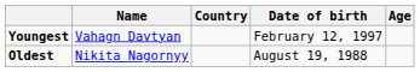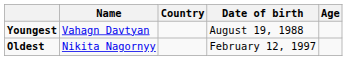 <table class="wikitable">
 <tr>
 <th></th>
 <th><strong>Name</strong></th>
 <th><strong>Country</strong></th>
 <th><strong>Date of birth</strong></th>
 <th><strong>Age</strong></th>
 </tr>
 <tr>
 <td><strong>Youngest</strong></td>
 <td><a href='#'>Vahagn Davtyan</a></td>
 <td></td>
-<td>February 12, 1997</td>
+<td>August 19, 1988</td>
 <td></td>
 </tr>
 <tr>
 <td><strong>Oldest</strong></td>
 <td><a href='#'>Nikita Nagornyy</a></td>
 <td></td>
-<td>August 19, 1988</td>
+<td>February 12, 1997</td>
 <td></td>
 </tr>
 </table>
